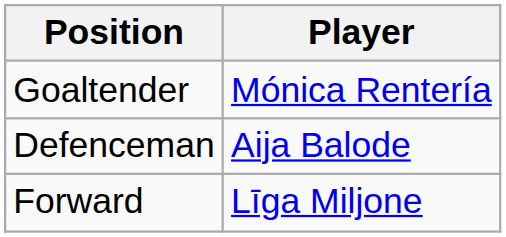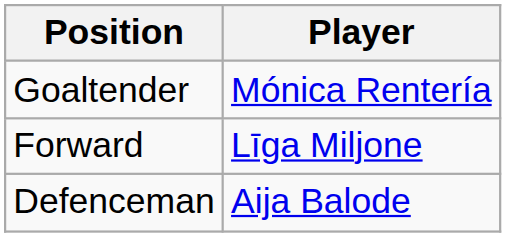 <table class="wikitable">
 <tr>
 <th>Position</th>
 <th>Player</th>
 </tr>
 <tr>
 <td>Goaltender</td>
 <td> <a href='#'>Mónica Rentería</a></td>
 </tr>
 <tr>
+<td>Forward</td>
+<td> <a href='#'>Līga Miljone</a></td>
+</tr>
+<tr>
 <td>Defenceman</td>
 <td> <a href='#'>Aija Balode</a></td>
 </tr>
-<tr>
-<td>Forward</td>
-<td> <a href='#'>Līga Miljone</a></td>
-</tr>
 </table>
